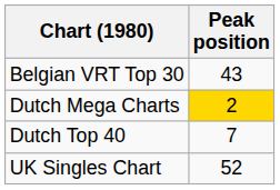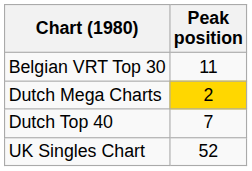 <table class="wikitable sortable">
 <tr>
 <th>Chart (1980)</th>
 <th>Peak<br>position</th>
 </tr>
 <tr>
 <td>Belgian VRT Top 30</td>
-<td style="text-align:center;">43</td>
+<td style="text-align:center;">11</td>
 </tr>
 <tr>
 <td>Dutch Mega Charts</td>
 <td style="background: gold; text-align:center;">2</td>
 </tr>
 <tr>
 <td>Dutch Top 40</td>
 <td style="text-align:center;">7</td>
 </tr>
 <tr>
 <td>UK Singles Chart</td>
 <td style="text-align:center;">52</td>
 </tr>
 </table>
